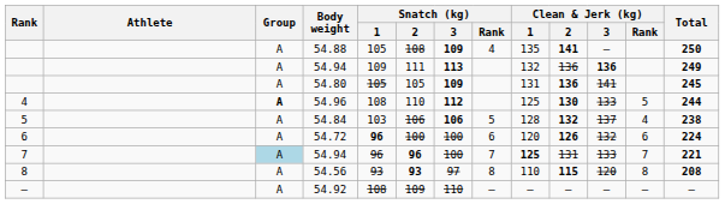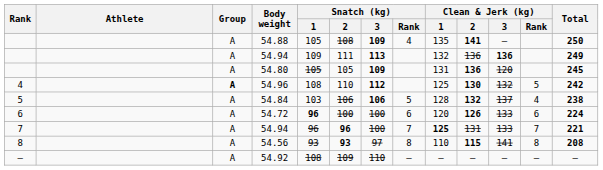 <table class = "wikitable" style="text-align:center;">
 <tr>
 <th rowspan=2 width=40>Rank</th>
 <th rowspan=2 width=250>Athlete</th>
 <th rowspan=2 width=50>Group</th>
 <th rowspan=2 width=60>Body weight</th>
 <th colspan=4>Snatch (kg)</th>
 <th colspan=4>Clean & Jerk (kg)</th>
 <th rowspan=2 width=60>Total</th>
 </tr>
 <tr>
 <th width=40>1</th>
 <th width=40>2</th>
 <th width=40>3</th>
 <th width=40>Rank</th>
 <th width=40>1</th>
 <th width=40>2</th>
 <th width=40>3</th>
 <th width=40>Rank</th>
 </tr>
 <tr>
 <td></td>
 <td align=left></td>
 <td>A</td>
 <td>54.88</td>
 <td>105</td>
 <td><s>108</s></td>
 <td><strong>109</strong></td>
 <td>4</td>
 <td>135</td>
 <td><strong>141</strong></td>
 <td>—</td>
 <td></td>
 <td><strong>250</strong></td>
 </tr>
 <tr>
 <td></td>
 <td align=left></td>
 <td>A</td>
 <td>54.94</td>
 <td>109</td>
 <td>111</td>
 <td><strong>113</strong></td>
 <td></td>
 <td>132</td>
 <td><s>136</s></td>
 <td><strong>136</strong></td>
 <td></td>
 <td><strong>249</strong></td>
 </tr>
 <tr>
 <td></td>
 <td align=left></td>
 <td>A</td>
 <td>54.80</td>
 <td><s>105</s></td>
 <td>105</td>
 <td><strong>109</strong></td>
 <td></td>
 <td>131</td>
 <td><strong>136</strong></td>
-<td><s>141</s></td>
+<td><s>120</s></td>
 <td></td>
 <td><strong>245</strong></td>
 </tr>
 <tr>
 <td>4</td>
 <td align=left></td>
 <td><strong>A</strong></td>
 <td>54.96</td>
 <td>108</td>
 <td>110</td>
 <td><strong>112</strong></td>
 <td></td>
 <td>125</td>
 <td><strong>130</strong></td>
-<td><s>133</s></td>
+<td><s>132</s></td>
 <td>5</td>
-<td><strong>244</strong></td>
+<td><strong>242</strong></td>
 </tr>
 <tr>
 <td>5</td>
 <td align=left></td>
 <td>A</td>
 <td>54.84</td>
 <td>103</td>
 <td><s>106</s></td>
 <td><strong>106</strong></td>
 <td>5</td>
 <td>128</td>
 <td><strong>132</strong></td>
 <td><s>137</s></td>
 <td>4</td>
 <td><strong>238</strong></td>
 </tr>
 <tr>
 <td>6</td>
 <td align=left></td>
 <td>A</td>
 <td>54.72</td>
 <td><strong>96</strong></td>
 <td><s>100</s></td>
 <td><s>100</s></td>
 <td>6</td>
 <td>120</td>
 <td><strong>126</strong></td>
-<td><s>132</s></td>
+<td><s>133</s></td>
 <td>6</td>
 <td><strong>224</strong></td>
 </tr>
 <tr>
 <td>7</td>
 <td align=left></td>
-<td style="background: lightblue;">A</td>
+<td>A</td>
 <td>54.94</td>
 <td><s>96</s></td>
 <td><strong>96</strong></td>
 <td><s>100</s></td>
 <td>7</td>
 <td><strong>125</strong></td>
 <td><s>131</s></td>
 <td><s>133</s></td>
 <td>7</td>
 <td><strong>221</strong></td>
 </tr>
 <tr>
 <td>8</td>
 <td align=left></td>
 <td>A</td>
 <td>54.56</td>
 <td><s>93</s></td>
 <td><strong>93</strong></td>
 <td><s>97</s></td>
 <td>8</td>
 <td>110</td>
 <td><strong>115</strong></td>
-<td><s>120</s></td>
+<td><s>141</s></td>
 <td>8</td>
 <td><strong>208</strong></td>
 </tr>
 <tr>
 <td>—</td>
 <td align=left></td>
 <td>A</td>
 <td>54.92</td>
 <td><s>108</s></td>
 <td><s>109</s></td>
 <td><s>110</s></td>
 <td>—</td>
 <td>—</td>
 <td>—</td>
 <td>—</td>
 <td>—</td>
 <td>—</td>
 </tr>
 </table>
